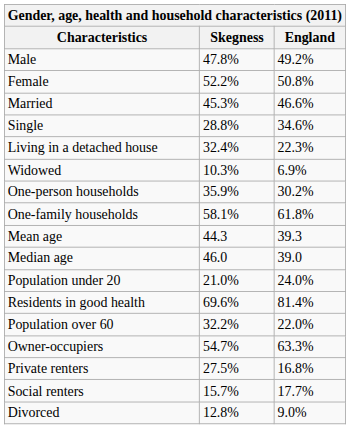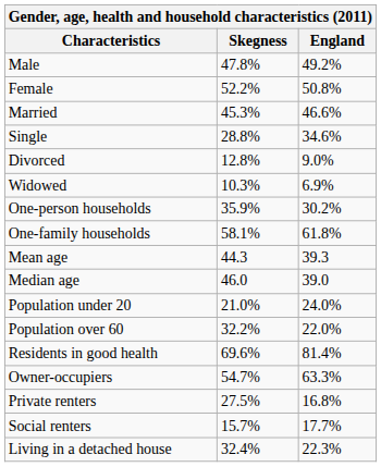 <table class="wikitable mw-collapsible mw-collapsed floatright">
 <tr>
 <th colspan=3>Gender, age, health and household characteristics (2011)</th>
 </tr>
 <tr>
 <th>Characteristics</th>
 <th>Skegness</th>
 <th>England</th>
 </tr>
 <tr>
 <td>Male</td>
 <td>47.8%</td>
 <td>49.2%</td>
 </tr>
 <tr>
 <td>Female</td>
 <td>52.2%</td>
 <td>50.8%</td>
 </tr>
 <tr>
 <td>Married</td>
 <td>45.3%</td>
 <td>46.6%</td>
 </tr>
 <tr>
 <td>Single</td>
 <td>28.8%</td>
 <td>34.6%</td>
 </tr>
 <tr>
-<td>Living in a detached house</td>
-<td>32.4%</td>
-<td>22.3%</td>
+<td>Divorced</td>
+<td>12.8%</td>
+<td>9.0%</td>
 </tr>
 <tr>
 <td>Widowed</td>
 <td>10.3%</td>
 <td>6.9%</td>
 </tr>
 <tr>
 <td>One-person households</td>
 <td>35.9%</td>
 <td>30.2%</td>
 </tr>
 <tr>
 <td>One-family households</td>
 <td>58.1%</td>
 <td>61.8%</td>
 </tr>
 <tr>
 <td>Mean age</td>
 <td>44.3</td>
 <td>39.3</td>
 </tr>
 <tr>
 <td>Median age</td>
 <td>46.0</td>
 <td>39.0</td>
 </tr>
 <tr>
 <td>Population under 20</td>
 <td>21.0%</td>
 <td>24.0%</td>
 </tr>
 <tr>
+<td>Population over 60</td>
+<td>32.2%</td>
+<td>22.0%</td>
+</tr>
+<tr>
 <td>Residents in good health</td>
 <td>69.6%</td>
 <td>81.4%</td>
-</tr>
-<tr>
-<td>Population over 60</td>
-<td>32.2%</td>
-<td>22.0%</td>
 </tr>
 <tr>
 <td>Owner-occupiers</td>
 <td>54.7%</td>
 <td>63.3%</td>
 </tr>
 <tr>
 <td>Private renters</td>
 <td>27.5%</td>
 <td>16.8%</td>
 </tr>
 <tr>
 <td>Social renters</td>
 <td>15.7%</td>
 <td>17.7%</td>
 </tr>
 <tr>
-<td>Divorced</td>
-<td>12.8%</td>
-<td>9.0%</td>
+<td>Living in a detached house</td>
+<td>32.4%</td>
+<td>22.3%</td>
 </tr>
 </table>
